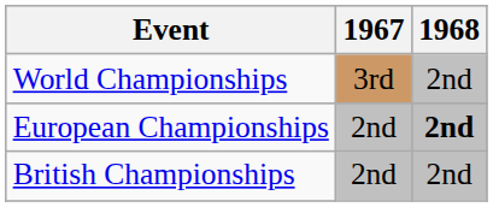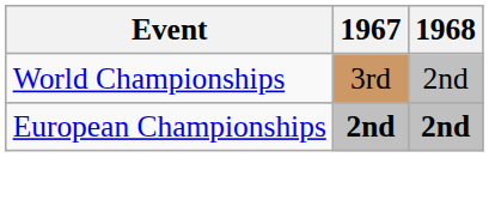 <table class="wikitable">
 <tr>
 <th>Event</th>
 <th>1967</th>
 <th>1968</th>
 </tr>
 <tr>
 <td><a href='#'>World Championships</a></td>
 <td align="center" bgcolor="cc9966">3rd</td>
 <td align="center" bgcolor="silver">2nd</td>
 </tr>
 <tr>
 <td><a href='#'>European Championships</a></td>
-<td align="center" bgcolor="silver">2nd</td>
+<td align="center" bgcolor="silver"><strong>2nd</strong></td>
 <td align="center" bgcolor="silver"><strong>2nd</strong></td>
 </tr>
-<tr>
-<td><a href='#'>British Championships</a></td>
-<td align="center" bgcolor="silver">2nd</td>
-<td align="center" bgcolor="silver">2nd</td>
-</tr>
 </table>
